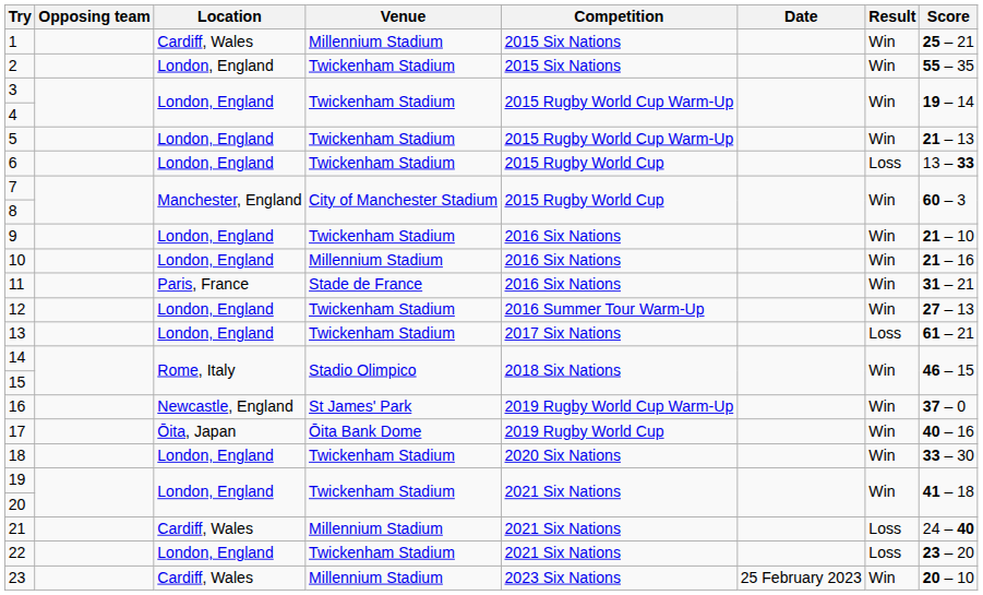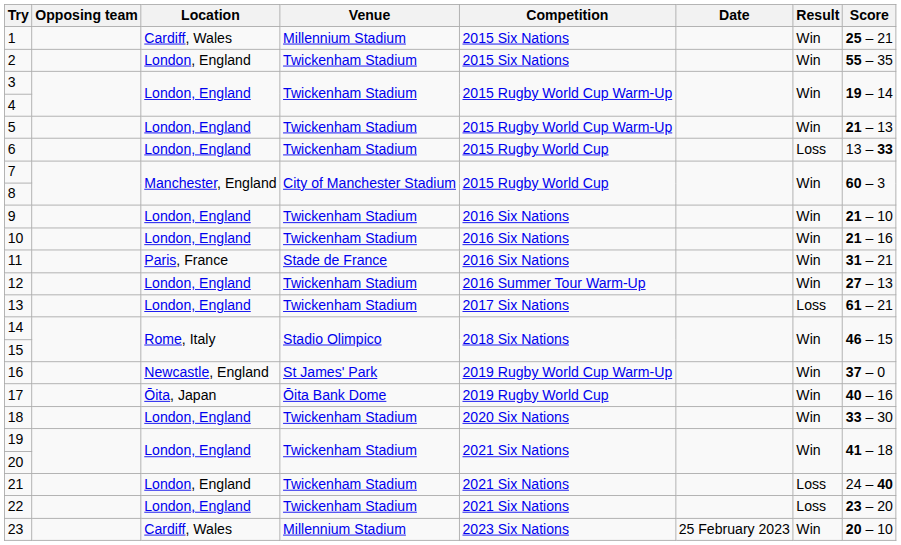 <table class="wikitable" style="font-size:100%">
 <tr>
 <th>Try</th>
 <th>Opposing team</th>
 <th>Location</th>
 <th>Venue</th>
 <th>Competition</th>
 <th>Date</th>
 <th>Result</th>
 <th>Score</th>
 </tr>
 <tr>
 <td>1</td>
 <td></td>
 <td><a href='#'>Cardiff</a>, Wales</td>
 <td><a href='#'>Millennium Stadium</a></td>
 <td><a href='#'>2015 Six Nations</a></td>
 <td></td>
 <td>Win</td>
 <td><strong>25</strong> – 21</td>
 </tr>
 <tr>
 <td>2</td>
 <td></td>
 <td><a href='#'>London</a>, England</td>
 <td><a href='#'>Twickenham Stadium</a></td>
 <td><a href='#'>2015 Six Nations</a></td>
 <td></td>
 <td>Win</td>
 <td><strong>55</strong> – 35</td>
 </tr>
 <tr>
 <td>3</td>
 <td rowspan="2"></td>
 <td rowspan="2"><a href='#'>London, England</a></td>
 <td rowspan="2"><a href='#'>Twickenham Stadium</a></td>
 <td rowspan="2"><a href='#'>2015 Rugby World Cup Warm-Up</a></td>
 <td rowspan="2"></td>
 <td rowspan="2">Win</td>
 <td rowspan="2"><strong>19</strong> – 14</td>
 </tr>
 <tr>
 <td>4</td>
 </tr>
 <tr>
 <td>5</td>
 <td></td>
 <td><a href='#'>London, England</a></td>
 <td><a href='#'>Twickenham Stadium</a></td>
 <td><a href='#'>2015 Rugby World Cup Warm-Up</a></td>
 <td></td>
 <td>Win</td>
 <td><strong>21</strong> – 13</td>
 </tr>
 <tr>
 <td>6</td>
 <td></td>
 <td><a href='#'>London, England</a></td>
 <td><a href='#'>Twickenham Stadium</a></td>
 <td><a href='#'>2015 Rugby World Cup</a></td>
 <td></td>
 <td>Loss</td>
 <td>13 – <strong>33</strong></td>
 </tr>
 <tr>
 <td>7</td>
 <td rowspan="2"></td>
 <td rowspan="2"><a href='#'>Manchester</a>, England</td>
 <td rowspan="2"><a href='#'>City of Manchester Stadium</a></td>
 <td rowspan="2"><a href='#'>2015 Rugby World Cup</a></td>
 <td rowspan="2"></td>
 <td rowspan="2">Win</td>
 <td rowspan="2"><strong>60</strong> – 3</td>
 </tr>
 <tr>
 <td>8</td>
 </tr>
 <tr>
 <td>9</td>
 <td></td>
 <td><a href='#'>London, England</a></td>
 <td><a href='#'>Twickenham Stadium</a></td>
 <td><a href='#'>2016 Six Nations</a></td>
 <td></td>
 <td>Win</td>
 <td><strong>21</strong> – 10</td>
 </tr>
 <tr>
 <td>10</td>
 <td></td>
 <td><a href='#'>London, England</a></td>
-<td><a href='#'>Millennium Stadium</a></td>
+<td><a href='#'>Twickenham Stadium</a></td>
 <td><a href='#'>2016 Six Nations</a></td>
 <td></td>
 <td>Win</td>
 <td><strong>21</strong> – 16</td>
 </tr>
 <tr>
 <td>11</td>
 <td></td>
 <td><a href='#'>Paris</a>, France</td>
 <td><a href='#'>Stade de France</a></td>
 <td><a href='#'>2016 Six Nations</a></td>
 <td></td>
 <td>Win</td>
 <td><strong>31</strong> – 21</td>
 </tr>
 <tr>
 <td>12</td>
 <td></td>
 <td><a href='#'>London, England</a></td>
 <td><a href='#'>Twickenham Stadium</a></td>
 <td><a href='#'>2016 Summer Tour Warm-Up</a></td>
 <td></td>
 <td>Win</td>
 <td><strong>27</strong> – 13</td>
 </tr>
 <tr>
 <td>13</td>
 <td></td>
 <td><a href='#'>London, England</a></td>
 <td><a href='#'>Twickenham Stadium</a></td>
 <td><a href='#'>2017 Six Nations</a></td>
 <td></td>
 <td>Loss</td>
 <td><strong>61</strong> – 21</td>
 </tr>
 <tr>
 <td>14</td>
 <td rowspan="2"></td>
 <td rowspan="2"><a href='#'>Rome</a>, Italy</td>
 <td rowspan="2"><a href='#'>Stadio Olimpico</a></td>
 <td rowspan="2"><a href='#'>2018 Six Nations</a></td>
 <td rowspan="2"></td>
 <td rowspan="2">Win</td>
 <td rowspan="2"><strong>46</strong> – 15</td>
 </tr>
 <tr>
 <td>15</td>
 </tr>
 <tr>
 <td>16</td>
 <td></td>
 <td><a href='#'>Newcastle</a>, England</td>
 <td><a href='#'>St James' Park</a></td>
 <td><a href='#'>2019 Rugby World Cup Warm-Up</a></td>
 <td></td>
 <td>Win</td>
 <td><strong>37</strong> – 0</td>
 </tr>
 <tr>
 <td>17</td>
 <td></td>
 <td><a href='#'>Ōita</a>, Japan</td>
 <td><a href='#'>Ōita Bank Dome</a></td>
 <td><a href='#'>2019 Rugby World Cup</a></td>
 <td></td>
 <td>Win</td>
 <td><strong>40</strong> – 16</td>
 </tr>
 <tr>
 <td>18</td>
 <td></td>
 <td><a href='#'>London, England</a></td>
 <td><a href='#'>Twickenham Stadium</a></td>
 <td><a href='#'>2020 Six Nations</a></td>
 <td></td>
 <td>Win</td>
 <td><strong>33</strong> – 30</td>
 </tr>
 <tr>
 <td>19</td>
 <td rowspan="2"></td>
 <td rowspan="2"><a href='#'>London, England</a></td>
 <td rowspan="2"><a href='#'>Twickenham Stadium</a></td>
 <td rowspan="2"><a href='#'>2021 Six Nations</a></td>
 <td rowspan="2"></td>
 <td rowspan="2">Win</td>
 <td rowspan="2"><strong>41</strong> – 18</td>
 </tr>
 <tr>
 <td>20</td>
 </tr>
 <tr>
 <td>21</td>
 <td></td>
-<td><a href='#'>Cardiff</a>, Wales</td>
-<td><a href='#'>Millennium Stadium</a></td>
+<td><a href='#'>London</a>, England</td>
+<td><a href='#'>Twickenham Stadium</a></td>
 <td><a href='#'>2021 Six Nations</a></td>
 <td></td>
 <td>Loss</td>
 <td>24 – <strong>40</strong></td>
 </tr>
 <tr>
 <td>22</td>
 <td></td>
 <td><a href='#'>London, England</a></td>
 <td><a href='#'>Twickenham Stadium</a></td>
 <td><a href='#'>2021 Six Nations</a></td>
 <td></td>
 <td>Loss</td>
 <td><strong>23</strong> – 20</td>
 </tr>
 <tr>
 <td>23</td>
 <td></td>
 <td><a href='#'>Cardiff</a>, Wales</td>
 <td><a href='#'>Millennium Stadium</a></td>
 <td><a href='#'>2023 Six Nations</a></td>
 <td>25 February 2023</td>
 <td>Win</td>
 <td><strong>20</strong> – 10</td>
 </tr>
 </table>
